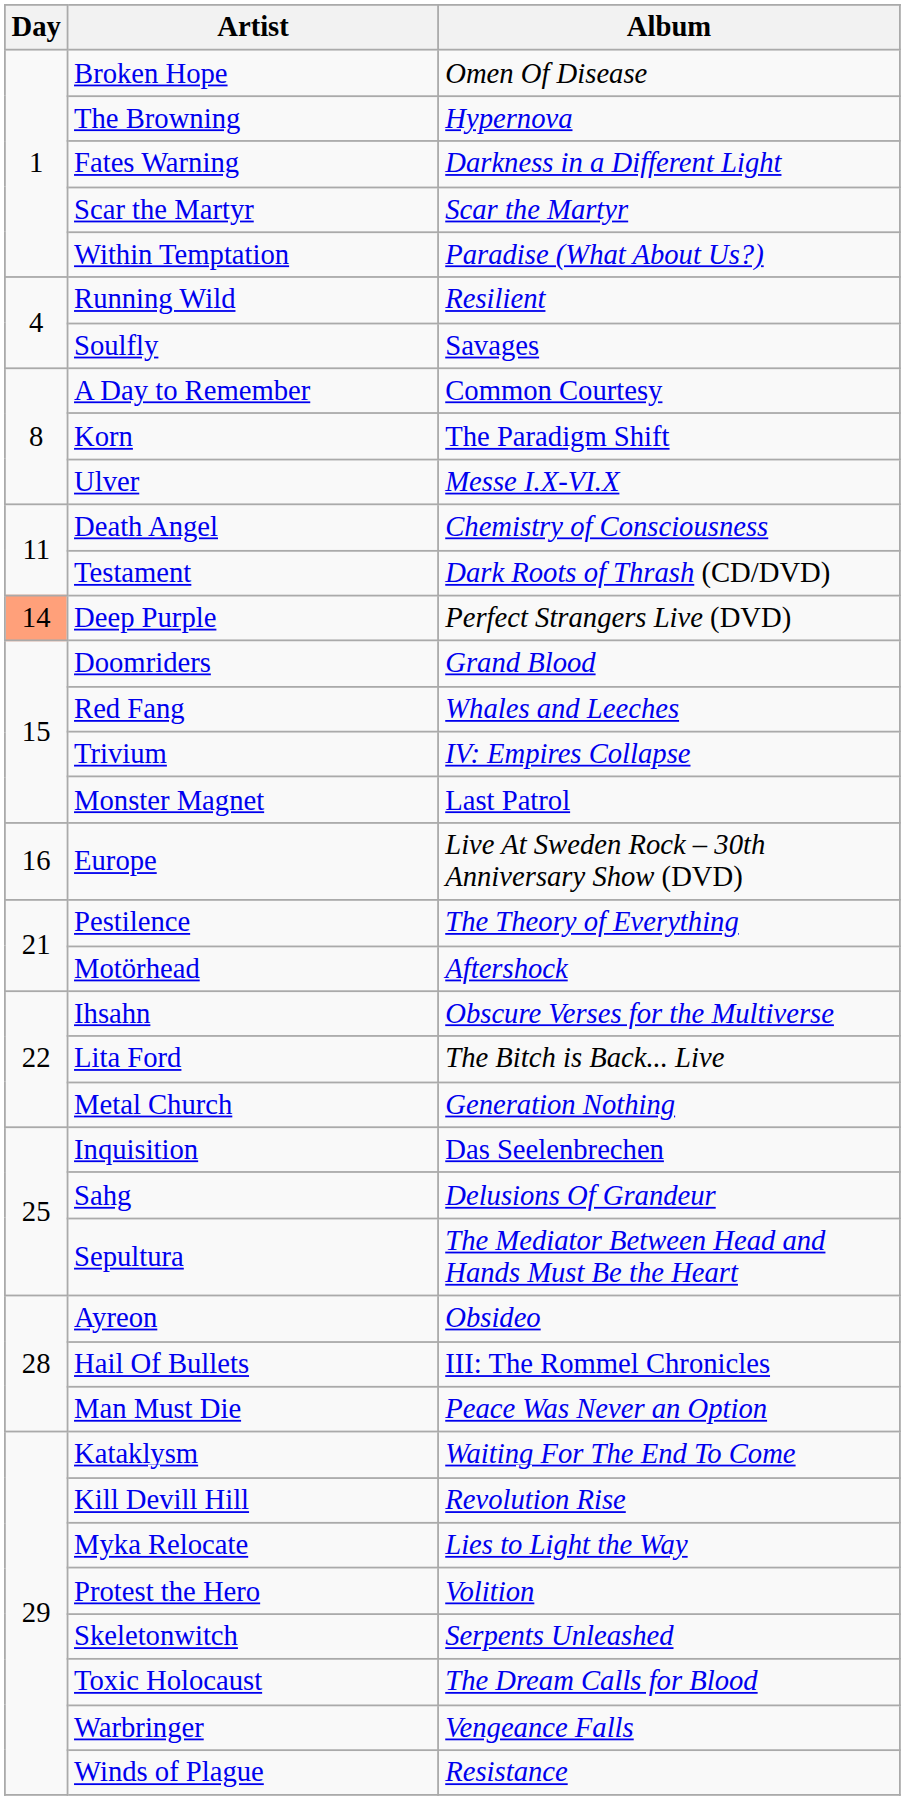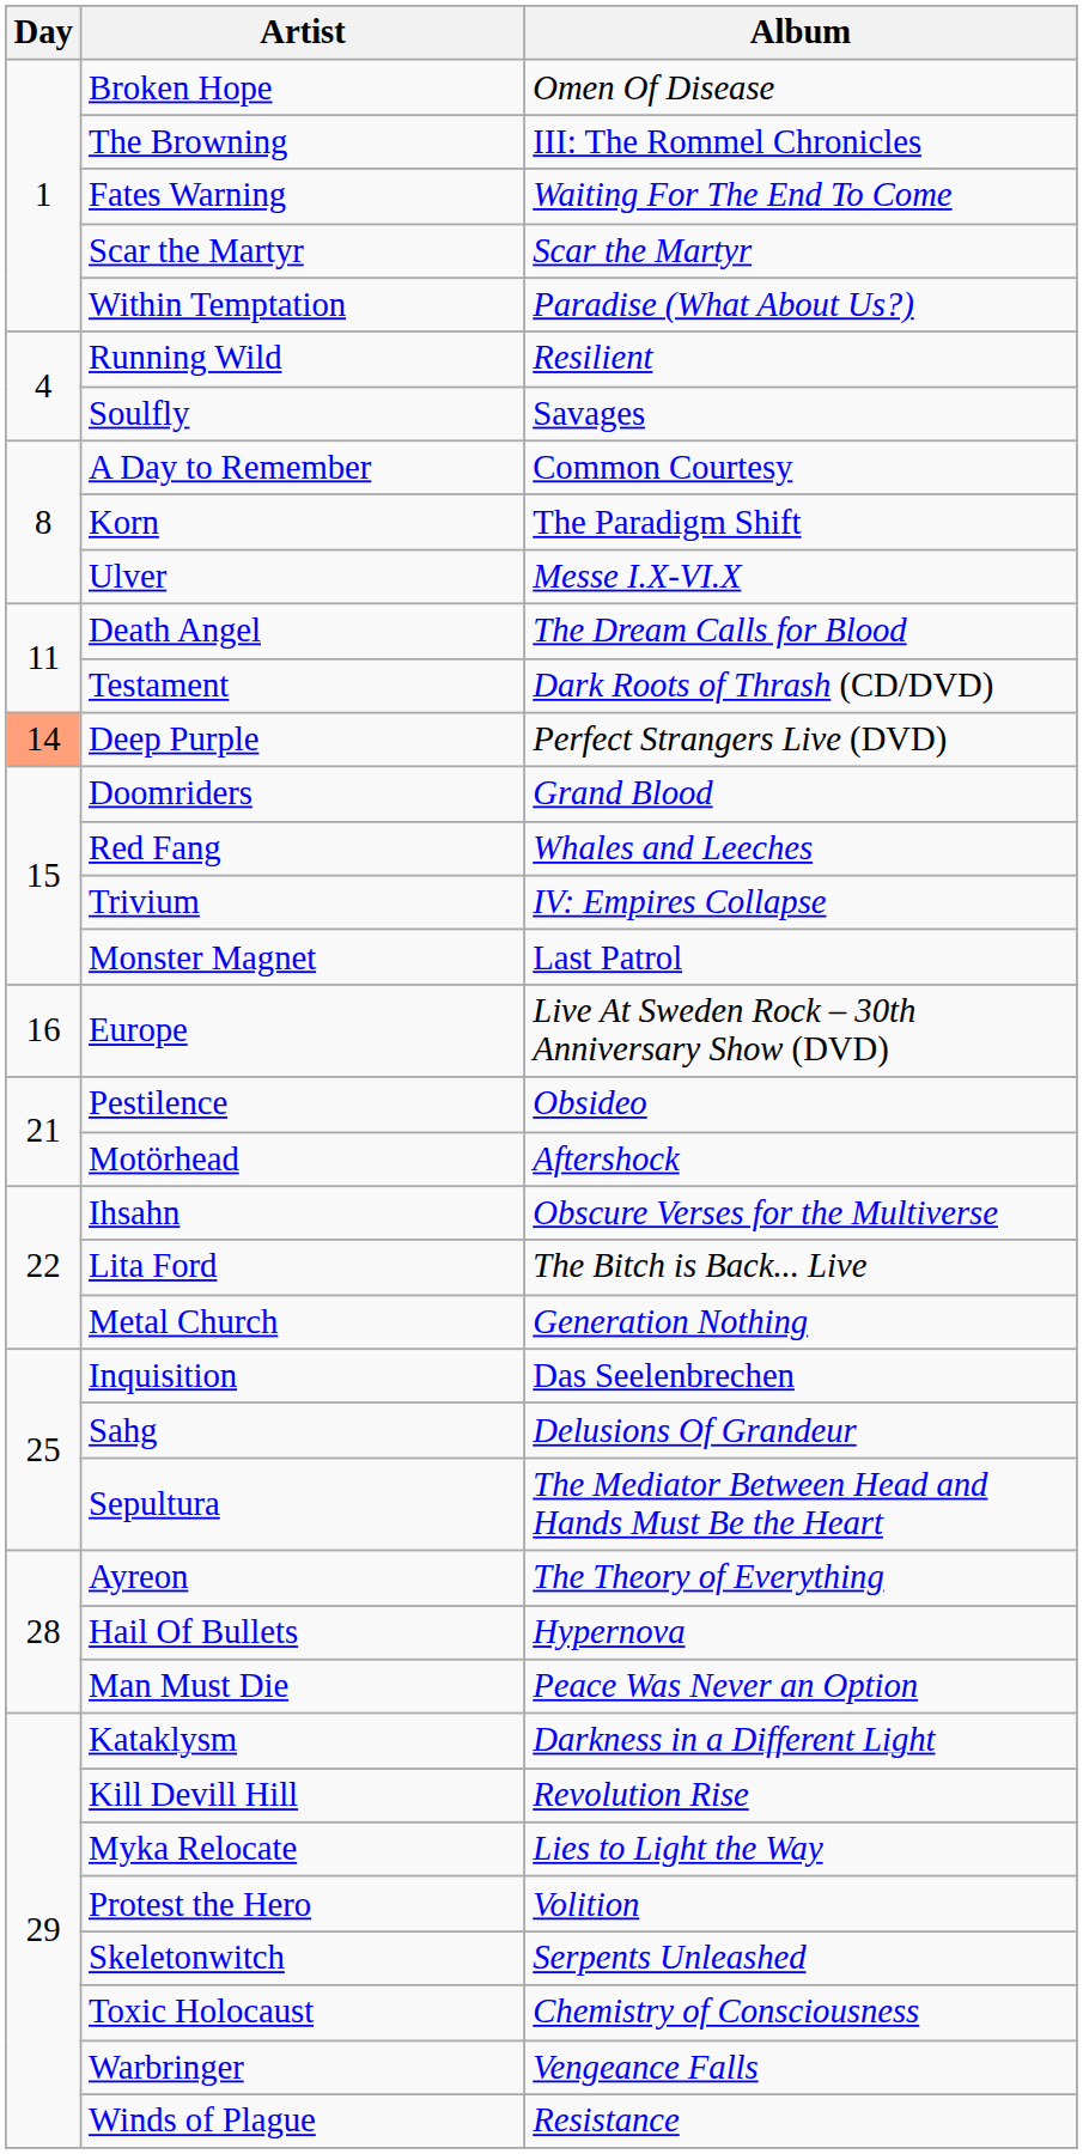 <table class="wikitable">
 <tr>
 <th style="width:20px;">Day</th>
 <th style="width:200px;">Artist</th>
 <th style="width:250px;">Album</th>
 </tr>
 <tr>
 <td style="text-align:center;" rowspan="5">1</td>
 <td><a href='#'>Broken Hope</a></td>
 <td><em>Omen Of Disease</em> </td>
 </tr>
 <tr>
 <td><a href='#'>The Browning</a></td>
-<td><em><a href='#'>Hypernova</a></em></td>
+<td><a href='#'>III: The Rommel Chronicles</a></td>
 </tr>
 <tr>
 <td><a href='#'>Fates Warning</a></td>
-<td><em><a href='#'>Darkness in a Different Light</a></em></td>
+<td><em><a href='#'>Waiting For The End To Come</a></em> </td>
 </tr>
 <tr>
 <td><a href='#'>Scar the Martyr</a></td>
 <td><em><a href='#'>Scar the Martyr</a></em> </td>
 </tr>
 <tr>
 <td><a href='#'>Within Temptation</a></td>
 <td><em><a href='#'>Paradise (What About Us?)</a></em></td>
 </tr>
 <tr>
 <td style="text-align:center;" rowspan="2">4</td>
 <td><a href='#'>Running Wild</a></td>
 <td><em><a href='#'>Resilient</a></em></td>
 </tr>
 <tr>
 <td><a href='#'>Soulfly</a></td>
 <td><a href='#'>Savages</a></td>
 </tr>
 <tr>
 <td style="text-align:center;" rowspan="3">8</td>
 <td><a href='#'>A Day to Remember</a></td>
 <td><a href='#'>Common Courtesy</a></td>
 </tr>
 <tr>
 <td><a href='#'>Korn</a></td>
 <td><a href='#'>The Paradigm Shift</a></td>
 </tr>
 <tr>
 <td><a href='#'>Ulver</a></td>
 <td><em><a href='#'>Messe I.X-VI.X</a></em> </td>
 </tr>
 <tr>
 <td style="text-align:center;" rowspan="2">11</td>
 <td><a href='#'>Death Angel</a></td>
-<td><em><a href='#'>Chemistry of Consciousness</a></em> </td>
+<td><em><a href='#'>The Dream Calls for Blood</a></em></td>
 </tr>
 <tr>
 <td><a href='#'>Testament</a></td>
 <td><em><a href='#'>Dark Roots of Thrash</a></em> (CD/DVD)</td>
 </tr>
 <tr>
 <td style="background: lightsalmon; text-align:center;">14</td>
 <td><a href='#'>Deep Purple</a></td>
 <td><em>Perfect Strangers Live</em> (DVD) </td>
 </tr>
 <tr>
 <td style="text-align:center;" rowspan="4">15</td>
 <td><a href='#'>Doomriders</a></td>
 <td><em><a href='#'>Grand Blood</a></em></td>
 </tr>
 <tr>
 <td><a href='#'>Red Fang</a></td>
 <td><em><a href='#'>Whales and Leeches</a></em></td>
 </tr>
 <tr>
 <td><a href='#'>Trivium</a></td>
 <td><em><a href='#'>IV: Empires Collapse</a></em> </td>
 </tr>
 <tr>
 <td><a href='#'>Monster Magnet</a></td>
 <td><a href='#'>Last Patrol</a></td>
 </tr>
 <tr>
 <td style="text-align:center;">16</td>
 <td><a href='#'>Europe</a></td>
 <td><em>Live At Sweden Rock – 30th Anniversary Show</em> (DVD) </td>
 </tr>
 <tr>
 <td style="text-align:center;" rowspan="2">21</td>
 <td><a href='#'>Pestilence</a></td>
-<td><em><a href='#'>The Theory of Everything</a></em> </td>
+<td><em><a href='#'>Obsideo</a></em> </td>
 </tr>
 <tr>
 <td><a href='#'>Motörhead</a></td>
 <td><em><a href='#'>Aftershock</a></em></td>
 </tr>
 <tr>
 <td style="text-align:center;" rowspan="3">22</td>
 <td><a href='#'>Ihsahn</a></td>
 <td><em><a href='#'>Obscure Verses for the Multiverse</a></em> </td>
 </tr>
 <tr>
 <td><a href='#'>Lita Ford</a></td>
 <td><em>The Bitch is Back... Live</em> </td>
 </tr>
 <tr>
 <td><a href='#'>Metal Church</a></td>
 <td><em><a href='#'>Generation Nothing</a></em> </td>
 </tr>
 <tr>
 <td style="text-align:center;" rowspan="3">25</td>
 <td><a href='#'>Inquisition</a></td>
 <td><a href='#'>Das Seelenbrechen</a></td>
 </tr>
 <tr>
 <td><a href='#'>Sahg</a></td>
 <td><em><a href='#'>Delusions Of Grandeur</a></em> </td>
 </tr>
 <tr>
 <td><a href='#'>Sepultura</a></td>
 <td><em><a href='#'>The Mediator Between Head and Hands Must Be the Heart</a></em> </td>
 </tr>
 <tr>
 <td style="text-align:center;" rowspan="3">28</td>
 <td><a href='#'>Ayreon</a></td>
-<td><em><a href='#'>Obsideo</a></em> </td>
+<td><em><a href='#'>The Theory of Everything</a></em> </td>
 </tr>
 <tr>
 <td><a href='#'>Hail Of Bullets</a></td>
-<td><a href='#'>III: The Rommel Chronicles</a></td>
+<td><em><a href='#'>Hypernova</a></em></td>
 </tr>
 <tr>
 <td><a href='#'>Man Must Die</a></td>
 <td><em><a href='#'>Peace Was Never an Option</a></em> </td>
 </tr>
 <tr>
 <td style="text-align:center;" rowspan="8">29</td>
 <td><a href='#'>Kataklysm</a></td>
-<td><em><a href='#'>Waiting For The End To Come</a></em> </td>
+<td><em><a href='#'>Darkness in a Different Light</a></em></td>
 </tr>
 <tr>
 <td><a href='#'>Kill Devill Hill</a></td>
 <td><em><a href='#'>Revolution Rise</a></em> </td>
 </tr>
 <tr>
 <td><a href='#'>Myka Relocate</a></td>
 <td><em><a href='#'>Lies to Light the Way</a></em></td>
 </tr>
 <tr>
 <td><a href='#'>Protest the Hero</a></td>
 <td><em><a href='#'>Volition</a></em></td>
 </tr>
 <tr>
 <td><a href='#'>Skeletonwitch</a></td>
 <td><em><a href='#'>Serpents Unleashed</a></em></td>
 </tr>
 <tr>
 <td><a href='#'>Toxic Holocaust</a></td>
-<td><em><a href='#'>The Dream Calls for Blood</a></em></td>
+<td><em><a href='#'>Chemistry of Consciousness</a></em> </td>
 </tr>
 <tr>
 <td><a href='#'>Warbringer</a></td>
 <td><em><a href='#'>Vengeance Falls</a></em></td>
 </tr>
 <tr>
 <td><a href='#'>Winds of Plague</a></td>
 <td><em><a href='#'>Resistance</a></em> </td>
 </tr>
 </table>
